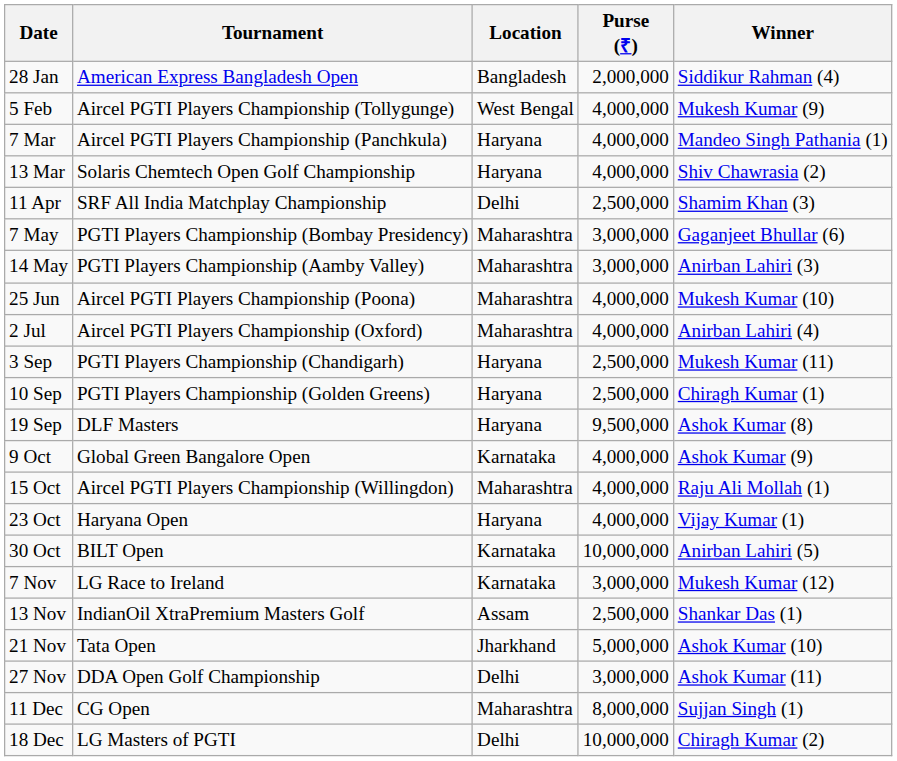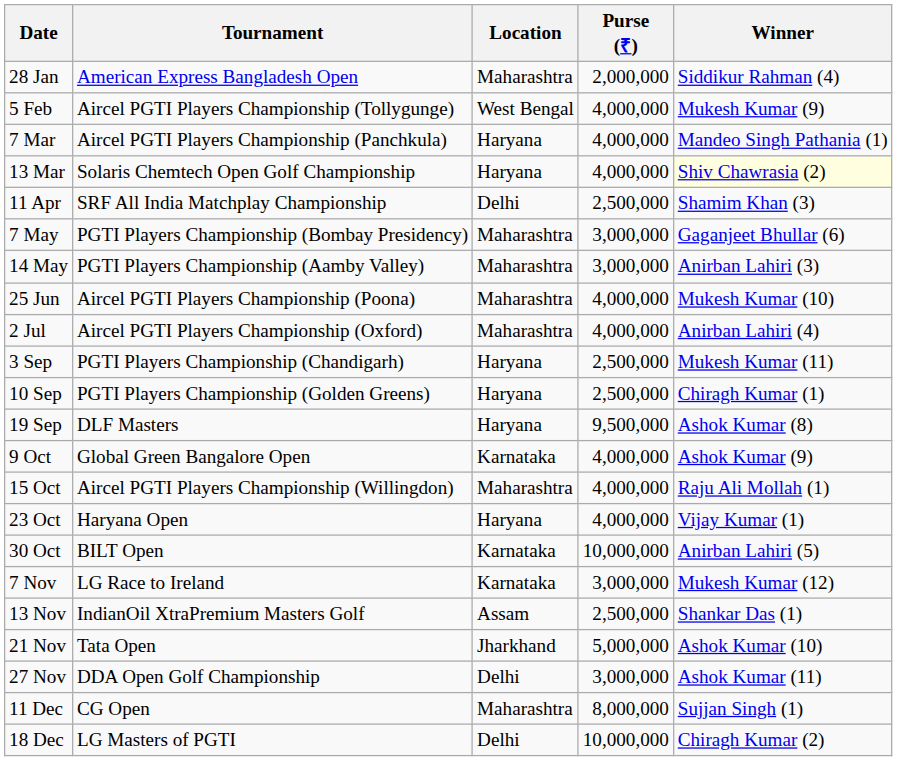 <table class="wikitable" style="font-size:95%">
 <tr>
 <th>Date</th>
 <th>Tournament</th>
 <th>Location</th>
 <th>Purse<br>(<a href='#'>₹</a>)</th>
 <th>Winner</th>
 </tr>
 <tr>
 <td>28 Jan</td>
 <td><a href='#'>American Express Bangladesh Open</a></td>
-<td>Bangladesh</td>
+<td>Maharashtra</td>
 <td align=right>2,000,000</td>
 <td> <a href='#'>Siddikur Rahman</a> (4)</td>
 </tr>
 <tr>
 <td>5 Feb</td>
 <td>Aircel PGTI Players Championship (Tollygunge)</td>
 <td>West Bengal</td>
 <td align=right>4,000,000</td>
 <td> <a href='#'>Mukesh Kumar</a> (9)</td>
 </tr>
 <tr>
 <td>7 Mar</td>
 <td>Aircel PGTI Players Championship (Panchkula)</td>
 <td>Haryana</td>
 <td align=right>4,000,000</td>
 <td> <a href='#'>Mandeo Singh Pathania</a> (1)</td>
 </tr>
 <tr>
 <td>13 Mar</td>
 <td>Solaris Chemtech Open Golf Championship</td>
 <td>Haryana</td>
 <td align=right>4,000,000</td>
-<td> <a href='#'>Shiv Chawrasia</a> (2)</td>
+<td style="background: lightyellow;"> <a href='#'>Shiv Chawrasia</a> (2)</td>
 </tr>
 <tr>
 <td>11 Apr</td>
 <td>SRF All India Matchplay Championship</td>
 <td>Delhi</td>
 <td align=right>2,500,000</td>
 <td> <a href='#'>Shamim Khan</a> (3)</td>
 </tr>
 <tr>
 <td>7 May</td>
 <td>PGTI Players Championship (Bombay Presidency)</td>
 <td>Maharashtra</td>
 <td align=right>3,000,000</td>
 <td> <a href='#'>Gaganjeet Bhullar</a> (6)</td>
 </tr>
 <tr>
 <td>14 May</td>
 <td>PGTI Players Championship (Aamby Valley)</td>
 <td>Maharashtra</td>
 <td align=right>3,000,000</td>
 <td> <a href='#'>Anirban Lahiri</a> (3)</td>
 </tr>
 <tr>
 <td>25 Jun</td>
 <td>Aircel PGTI Players Championship (Poona)</td>
 <td>Maharashtra</td>
 <td align=right>4,000,000</td>
 <td> <a href='#'>Mukesh Kumar</a> (10)</td>
 </tr>
 <tr>
 <td>2 Jul</td>
 <td>Aircel PGTI Players Championship (Oxford)</td>
 <td>Maharashtra</td>
 <td align=right>4,000,000</td>
 <td> <a href='#'>Anirban Lahiri</a> (4)</td>
 </tr>
 <tr>
 <td>3 Sep</td>
 <td>PGTI Players Championship (Chandigarh)</td>
 <td>Haryana</td>
 <td align=right>2,500,000</td>
 <td> <a href='#'>Mukesh Kumar</a> (11)</td>
 </tr>
 <tr>
 <td>10 Sep</td>
 <td>PGTI Players Championship (Golden Greens)</td>
 <td>Haryana</td>
 <td align=right>2,500,000</td>
 <td> <a href='#'>Chiragh Kumar</a> (1)</td>
 </tr>
 <tr>
 <td>19 Sep</td>
 <td>DLF Masters</td>
 <td>Haryana</td>
 <td align=right>9,500,000</td>
 <td> <a href='#'>Ashok Kumar</a> (8)</td>
 </tr>
 <tr>
 <td>9 Oct</td>
 <td>Global Green Bangalore Open</td>
 <td>Karnataka</td>
 <td align=right>4,000,000</td>
 <td> <a href='#'>Ashok Kumar</a> (9)</td>
 </tr>
 <tr>
 <td>15 Oct</td>
 <td>Aircel PGTI Players Championship (Willingdon)</td>
 <td>Maharashtra</td>
 <td align=right>4,000,000</td>
 <td> <a href='#'>Raju Ali Mollah</a> (1)</td>
 </tr>
 <tr>
 <td>23 Oct</td>
 <td>Haryana Open</td>
 <td>Haryana</td>
 <td align=right>4,000,000</td>
 <td> <a href='#'>Vijay Kumar</a> (1)</td>
 </tr>
 <tr>
 <td>30 Oct</td>
 <td>BILT Open</td>
 <td>Karnataka</td>
 <td align=right>10,000,000</td>
 <td> <a href='#'>Anirban Lahiri</a> (5)</td>
 </tr>
 <tr>
 <td>7 Nov</td>
 <td>LG Race to Ireland</td>
 <td>Karnataka</td>
 <td align=right>3,000,000</td>
 <td> <a href='#'>Mukesh Kumar</a> (12)</td>
 </tr>
 <tr>
 <td>13 Nov</td>
 <td>IndianOil XtraPremium Masters Golf</td>
 <td>Assam</td>
 <td align=right>2,500,000</td>
 <td> <a href='#'>Shankar Das</a> (1)</td>
 </tr>
 <tr>
 <td>21 Nov</td>
 <td>Tata Open</td>
 <td>Jharkhand</td>
 <td align=right>5,000,000</td>
 <td> <a href='#'>Ashok Kumar</a> (10)</td>
 </tr>
 <tr>
 <td>27 Nov</td>
 <td>DDA Open Golf Championship</td>
 <td>Delhi</td>
 <td align=right>3,000,000</td>
 <td> <a href='#'>Ashok Kumar</a> (11)</td>
 </tr>
 <tr>
 <td>11 Dec</td>
 <td>CG Open</td>
 <td>Maharashtra</td>
 <td align=right>8,000,000</td>
 <td> <a href='#'>Sujjan Singh</a> (1)</td>
 </tr>
 <tr>
 <td>18 Dec</td>
 <td>LG Masters of PGTI</td>
 <td>Delhi</td>
 <td align=right>10,000,000</td>
 <td> <a href='#'>Chiragh Kumar</a> (2)</td>
 </tr>
 </table>
